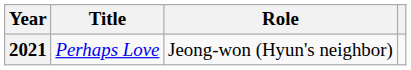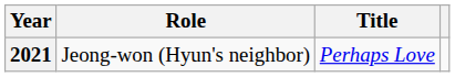 <table class="wikitable plainrowheaders">
 <tr>
 <th scope="col">Year</th>
+<th scope="col">Role</th>
 <th scope="col">Title</th>
-<th scope="col">Role</th>
 <th scope="col" class="unsortable"></th>
 </tr>
 <tr>
 <th scope="row">2021</th>
+<td>Jeong-won (Hyun's neighbor)</td>
 <td><em><a href='#'>Perhaps Love</a></em></td>
-<td>Jeong-won (Hyun's neighbor)</td>
 <td style="text-align:center"></td>
 </tr>
 </table>
